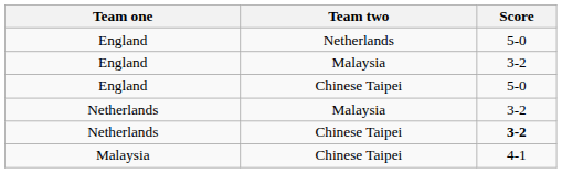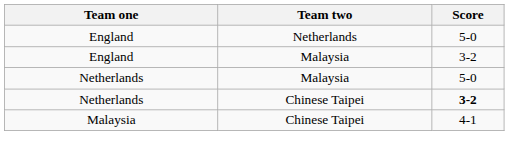 <table class="wikitable" style="text-align: center">
 <tr>
 <th width=250>Team one</th>
 <th width=250>Team two</th>
 <th width=80>Score</th>
 </tr>
 <tr>
 <td> England</td>
 <td> Netherlands</td>
 <td>5-0</td>
 </tr>
 <tr>
 <td> England</td>
 <td> Malaysia</td>
 <td>3-2</td>
 </tr>
 <tr>
-<td> England</td>
-<td> Chinese Taipei</td>
-<td>5-0</td>
-</tr>
-<tr>
 <td> Netherlands</td>
 <td> Malaysia</td>
-<td>3-2</td>
+<td>5-0</td>
 </tr>
 <tr>
 <td> Netherlands</td>
 <td> Chinese Taipei</td>
 <td><strong>3-2</strong></td>
 </tr>
 <tr>
 <td> Malaysia</td>
 <td> Chinese Taipei</td>
 <td>4-1</td>
 </tr>
 </table>
